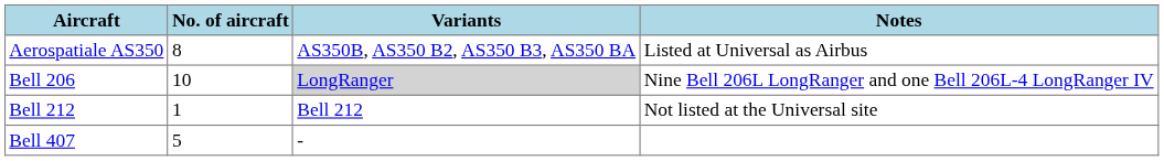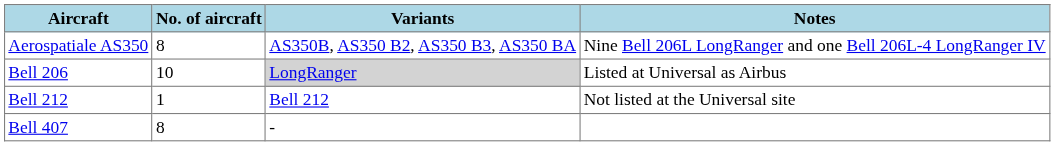 <table class="toccolours" border="1" cellpadding="3" style="border-collapse:collapse">
 <tr bgcolor=lightblue>
 <th>Aircraft</th>
 <th>No. of aircraft</th>
 <th>Variants</th>
 <th>Notes</th>
 </tr>
 <tr>
 <td><a href='#'>Aerospatiale AS350</a></td>
 <td>8</td>
 <td><a href='#'>AS350B</a>, <a href='#'>AS350 B2</a>, <a href='#'>AS350 B3</a>, <a href='#'>AS350 BA</a></td>
-<td>Listed at Universal as Airbus</td>
+<td>Nine <a href='#'>Bell 206L LongRanger</a> and one <a href='#'>Bell 206L-4 LongRanger IV</a></td>
 </tr>
 <tr>
 <td><a href='#'>Bell 206</a></td>
 <td>10</td>
 <td style="background: lightgrey;"><a href='#'>LongRanger</a></td>
-<td>Nine <a href='#'>Bell 206L LongRanger</a> and one <a href='#'>Bell 206L-4 LongRanger IV</a></td>
+<td>Listed at Universal as Airbus</td>
 </tr>
 <tr>
 <td><a href='#'>Bell 212</a></td>
 <td>1</td>
 <td><a href='#'>Bell 212</a></td>
 <td>Not listed at the Universal site</td>
 </tr>
 <tr>
 <td><a href='#'>Bell 407</a></td>
-<td>5</td>
+<td>8</td>
 <td>-</td>
 <td></td>
 </tr>
 </table>
